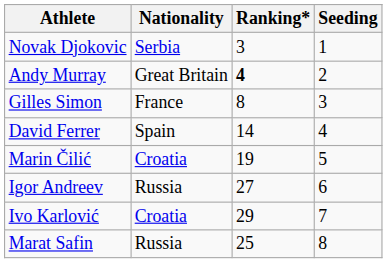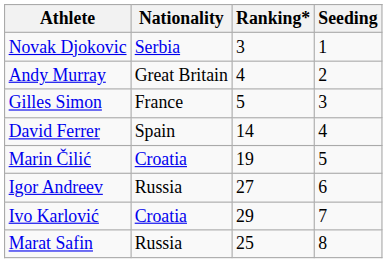 <table class="wikitable" border="1">
 <tr>
 <th>Athlete</th>
 <th>Nationality</th>
 <th>Ranking*</th>
 <th>Seeding</th>
 </tr>
 <tr>
 <td><a href='#'>Novak Djokovic</a></td>
 <td> <a href='#'>Serbia</a></td>
 <td>3</td>
 <td>1</td>
 </tr>
 <tr>
 <td><a href='#'>Andy Murray</a></td>
 <td> Great Britain</td>
-<td><strong>4</strong></td>
+<td>4</td>
 <td>2</td>
 </tr>
 <tr>
 <td><a href='#'>Gilles Simon</a></td>
 <td> France</td>
-<td>8</td>
+<td>5</td>
 <td>3</td>
 </tr>
 <tr>
 <td><a href='#'>David Ferrer</a></td>
 <td> Spain</td>
 <td>14</td>
 <td>4</td>
 </tr>
 <tr>
 <td><a href='#'>Marin Čilić</a></td>
 <td> <a href='#'>Croatia</a></td>
 <td>19</td>
 <td>5</td>
 </tr>
 <tr>
 <td><a href='#'>Igor Andreev</a></td>
 <td> Russia</td>
 <td>27</td>
 <td>6</td>
 </tr>
 <tr>
 <td><a href='#'>Ivo Karlović</a></td>
 <td> <a href='#'>Croatia</a></td>
 <td>29</td>
 <td>7</td>
 </tr>
 <tr>
 <td><a href='#'>Marat Safin</a></td>
 <td> Russia</td>
 <td>25</td>
 <td>8</td>
 </tr>
 </table>
